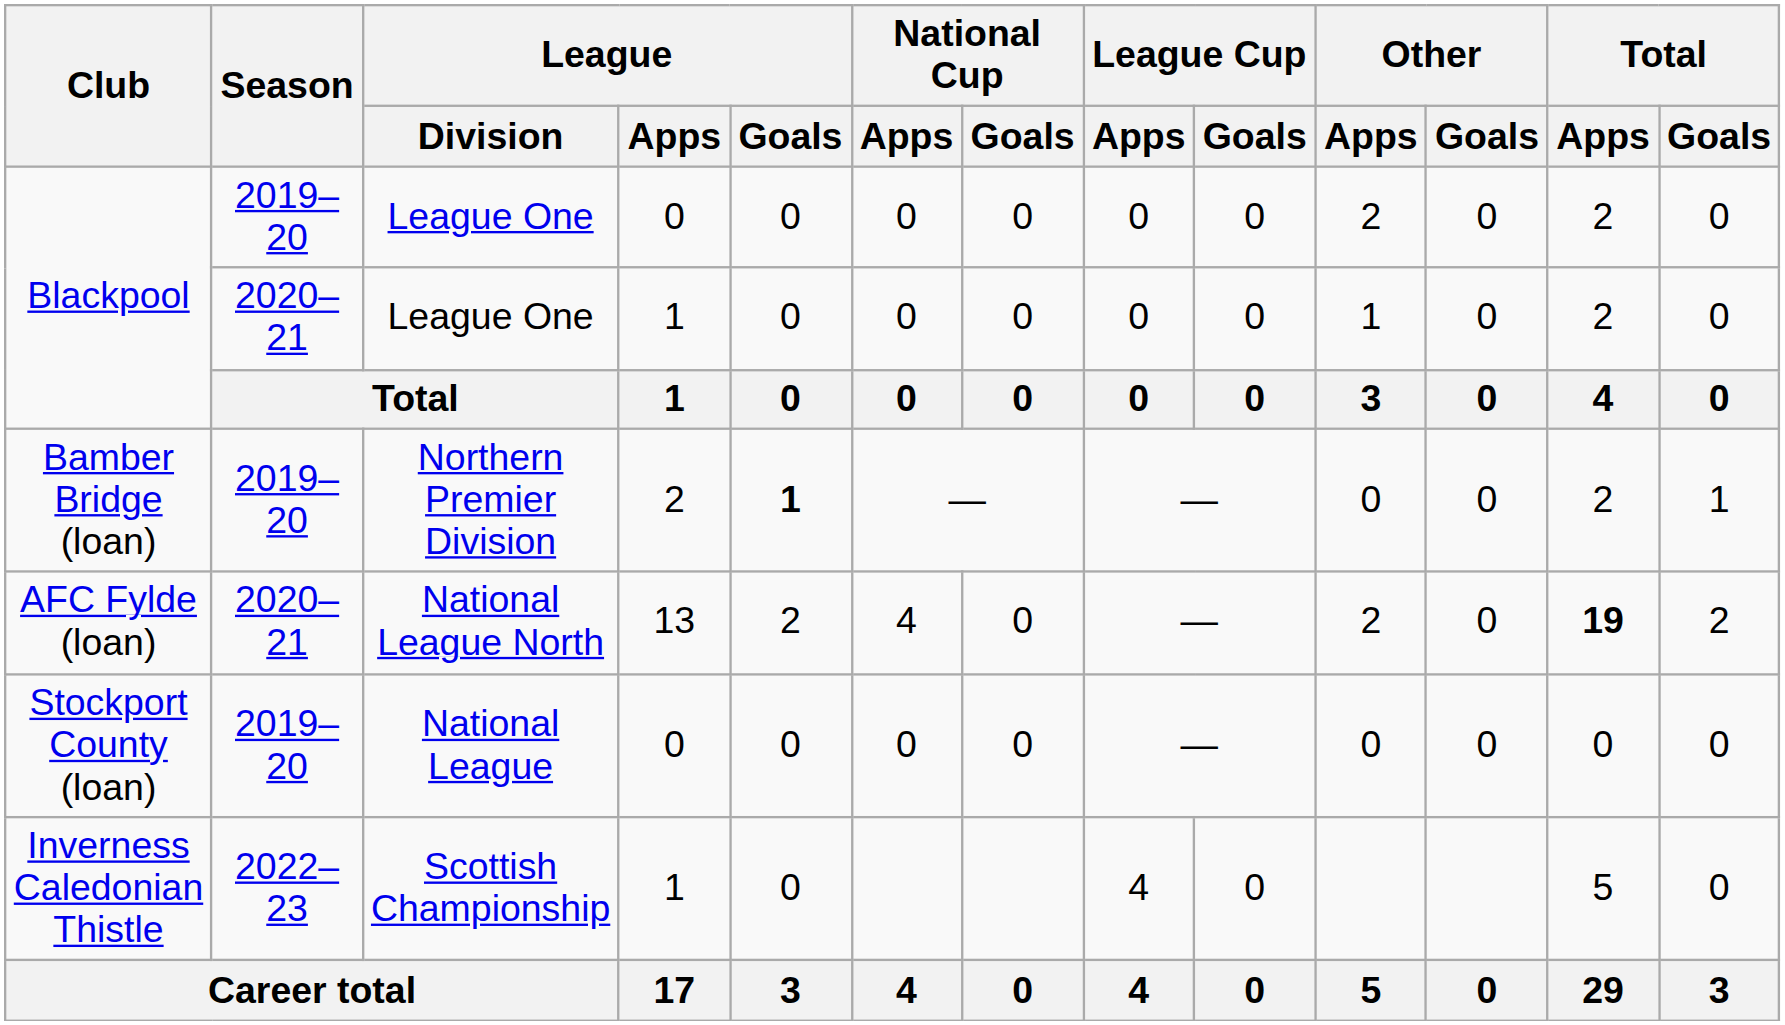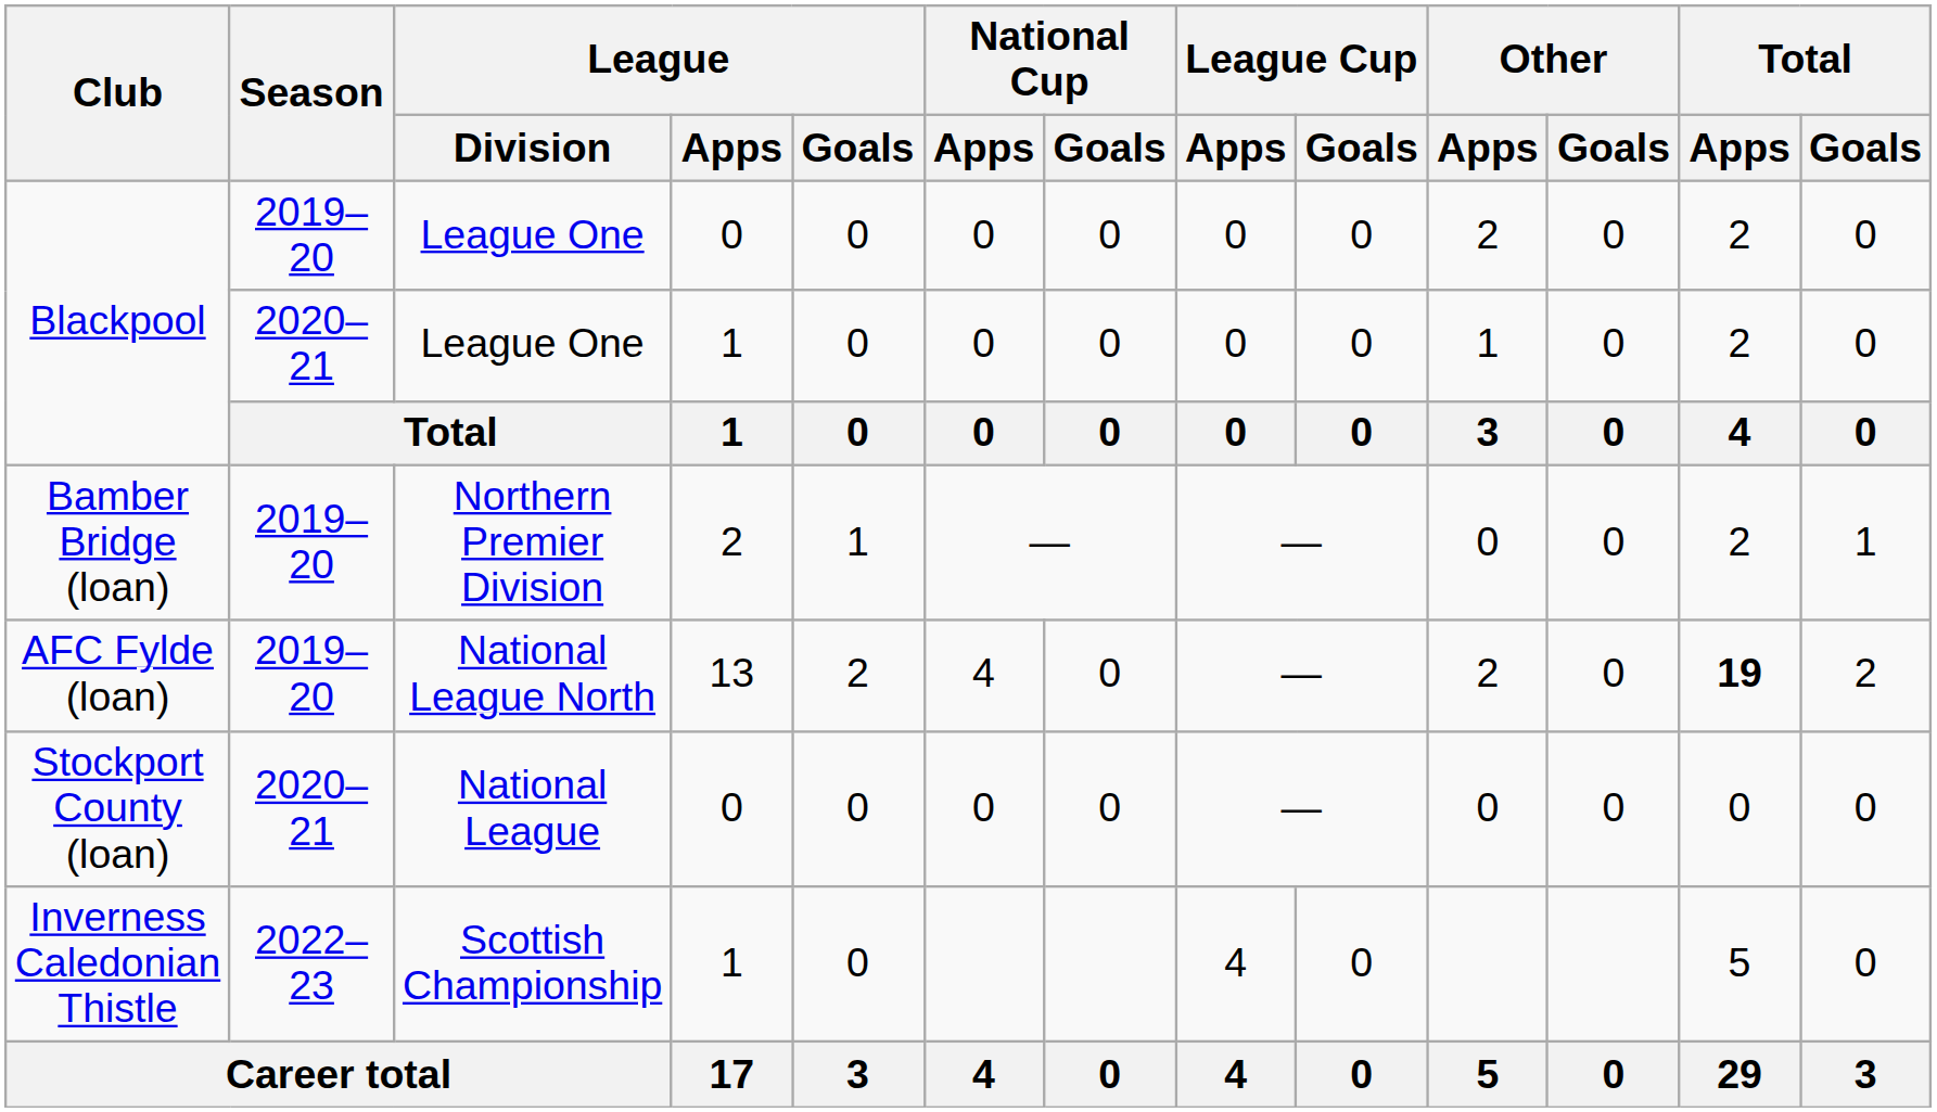 <table class="wikitable" style="text-align:center">
 <tr>
 <th rowspan="2">Club</th>
 <th rowspan="2">Season</th>
 <th colspan="3">League</th>
 <th colspan="2">National Cup</th>
 <th colspan="2">League Cup</th>
 <th colspan="2">Other</th>
 <th colspan="2">Total</th>
 </tr>
 <tr>
 <th>Division</th>
 <th>Apps</th>
 <th>Goals</th>
 <th>Apps</th>
 <th>Goals</th>
 <th>Apps</th>
 <th>Goals</th>
 <th>Apps</th>
 <th>Goals</th>
 <th>Apps</th>
 <th>Goals</th>
 </tr>
 <tr>
 <td rowspan="3"><a href='#'>Blackpool</a></td>
 <td><a href='#'>2019–20</a></td>
 <td><a href='#'>League One</a></td>
 <td>0</td>
 <td>0</td>
 <td>0</td>
 <td>0</td>
 <td>0</td>
 <td>0</td>
 <td>2</td>
 <td>0</td>
 <td>2</td>
 <td>0</td>
 </tr>
 <tr>
 <td><a href='#'>2020–21</a></td>
 <td>League One</td>
 <td>1</td>
 <td>0</td>
 <td>0</td>
 <td>0</td>
 <td>0</td>
 <td>0</td>
 <td>1</td>
 <td>0</td>
 <td>2</td>
 <td>0</td>
 </tr>
 <tr>
 <th colspan="2">Total</th>
 <th>1</th>
 <th>0</th>
 <th>0</th>
 <th>0</th>
 <th>0</th>
 <th>0</th>
 <th>3</th>
 <th>0</th>
 <th>4</th>
 <th>0</th>
 </tr>
 <tr>
 <td><a href='#'>Bamber Bridge</a> (loan)</td>
 <td><a href='#'>2019–20</a></td>
 <td><a href='#'>Northern Premier Division</a></td>
 <td>2</td>
-<td><strong>1</strong></td>
+<td>1</td>
 <td colspan="2">—</td>
 <td colspan="2">—</td>
 <td>0</td>
 <td>0</td>
 <td>2</td>
 <td>1</td>
 </tr>
 <tr>
 <td><a href='#'>AFC Fylde</a> (loan)</td>
-<td><a href='#'>2020–21</a></td>
+<td><a href='#'>2019–20</a></td>
 <td><a href='#'>National League North</a></td>
 <td>13</td>
 <td>2</td>
 <td>4</td>
 <td>0</td>
 <td colspan="2">—</td>
 <td>2</td>
 <td>0</td>
 <td><strong>19</strong></td>
 <td>2</td>
 </tr>
 <tr>
 <td><a href='#'>Stockport County</a> (loan)</td>
-<td><a href='#'>2019–20</a></td>
+<td><a href='#'>2020–21</a></td>
 <td><a href='#'>National League</a></td>
 <td>0</td>
 <td>0</td>
 <td>0</td>
 <td>0</td>
 <td colspan="2">—</td>
 <td>0</td>
 <td>0</td>
 <td>0</td>
 <td>0</td>
 </tr>
 <tr>
 <td><a href='#'>Inverness Caledonian Thistle</a></td>
 <td><a href='#'>2022–23</a></td>
 <td><a href='#'>Scottish Championship</a></td>
 <td>1</td>
 <td>0</td>
 <td></td>
 <td></td>
 <td>4</td>
 <td>0</td>
 <td></td>
 <td></td>
 <td>5</td>
 <td>0</td>
 </tr>
 <tr>
 <th colspan="3">Career total</th>
 <th>17</th>
 <th>3</th>
 <th>4</th>
 <th>0</th>
 <th>4</th>
 <th>0</th>
 <th>5</th>
 <th>0</th>
 <th>29</th>
 <th>3</th>
 </tr>
 </table>
